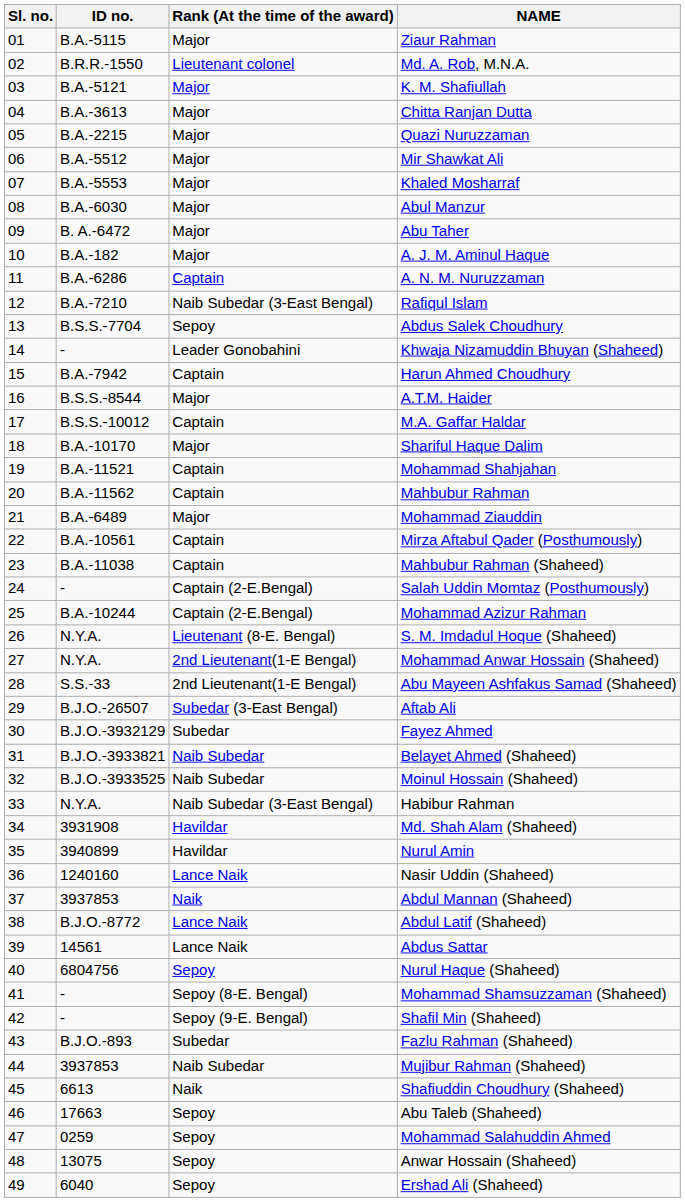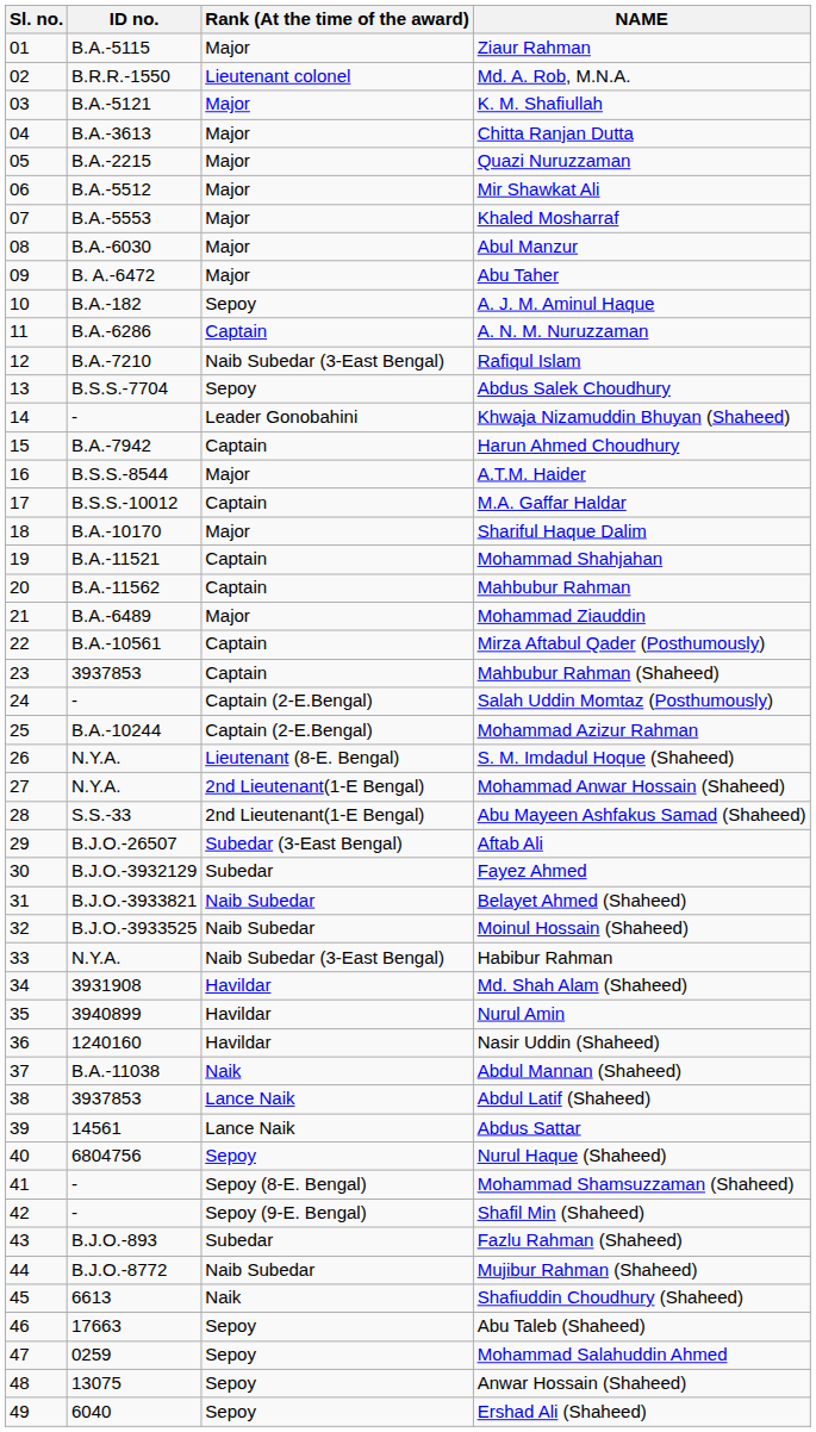 <table class ="wikitable">
 <tr>
 <th>Sl. no.</th>
 <th>ID no.</th>
 <th>Rank (At the time of the award)</th>
 <th>NAME</th>
 </tr>
 <tr>
 <td>01</td>
 <td>B.A.-5115</td>
 <td>Major</td>
 <td><a href='#'>Ziaur Rahman</a></td>
 </tr>
 <tr>
 <td>02</td>
 <td>B.R.R.-1550</td>
 <td><a href='#'>Lieutenant colonel</a></td>
 <td><a href='#'>Md. A. Rob</a>, M.N.A.</td>
 </tr>
 <tr>
 <td>03</td>
 <td>B.A.-5121</td>
 <td><a href='#'>Major</a></td>
 <td><a href='#'>K. M. Shafiullah</a></td>
 </tr>
 <tr>
 <td>04</td>
 <td>B.A.-3613</td>
 <td>Major</td>
 <td><a href='#'>Chitta Ranjan Dutta</a></td>
 </tr>
 <tr>
 <td>05</td>
 <td>B.A.-2215</td>
 <td>Major</td>
 <td><a href='#'>Quazi Nuruzzaman</a></td>
 </tr>
 <tr>
 <td>06</td>
 <td>B.A.-5512</td>
 <td>Major</td>
 <td><a href='#'>Mir Shawkat Ali</a></td>
 </tr>
 <tr>
 <td>07</td>
 <td>B.A.-5553</td>
 <td>Major</td>
 <td><a href='#'>Khaled Mosharraf</a></td>
 </tr>
 <tr>
 <td>08</td>
 <td>B.A.-6030</td>
 <td>Major</td>
 <td><a href='#'>Abul Manzur</a></td>
 </tr>
 <tr>
 <td>09</td>
 <td>B. A.-6472</td>
 <td>Major</td>
 <td><a href='#'>Abu Taher</a></td>
 </tr>
 <tr>
 <td>10</td>
 <td>B.A.-182</td>
-<td>Major</td>
+<td>Sepoy</td>
 <td><a href='#'>A. J. M. Aminul Haque</a></td>
 </tr>
 <tr>
 <td>11</td>
 <td>B.A.-6286</td>
 <td><a href='#'>Captain</a></td>
 <td><a href='#'>A. N. M. Nuruzzaman</a></td>
 </tr>
 <tr>
 <td>12</td>
 <td>B.A.-7210</td>
 <td>Naib Subedar (3-East Bengal)</td>
 <td><a href='#'>Rafiqul Islam</a></td>
 </tr>
 <tr>
 <td>13</td>
 <td>B.S.S.-7704</td>
 <td>Sepoy</td>
 <td><a href='#'>Abdus Salek Choudhury</a></td>
 </tr>
 <tr>
 <td>14</td>
 <td>-</td>
 <td>Leader Gonobahini</td>
 <td><a href='#'>Khwaja Nizamuddin Bhuyan</a> (<a href='#'>Shaheed</a>)</td>
 </tr>
 <tr>
 <td>15</td>
 <td>B.A.-7942</td>
 <td>Captain</td>
 <td><a href='#'>Harun Ahmed Choudhury</a></td>
 </tr>
 <tr>
 <td>16</td>
 <td>B.S.S.-8544</td>
 <td>Major</td>
 <td><a href='#'>A.T.M. Haider</a></td>
 </tr>
 <tr>
 <td>17</td>
 <td>B.S.S.-10012</td>
 <td>Captain</td>
 <td><a href='#'>M.A. Gaffar Haldar</a></td>
 </tr>
 <tr>
 <td>18</td>
 <td>B.A.-10170</td>
 <td>Major</td>
 <td><a href='#'>Shariful Haque Dalim</a></td>
 </tr>
 <tr>
 <td>19</td>
 <td>B.A.-11521</td>
 <td>Captain</td>
 <td><a href='#'>Mohammad Shahjahan</a></td>
 </tr>
 <tr>
 <td>20</td>
 <td>B.A.-11562</td>
 <td>Captain</td>
 <td><a href='#'>Mahbubur Rahman</a></td>
 </tr>
 <tr>
 <td>21</td>
 <td>B.A.-6489</td>
 <td>Major</td>
 <td><a href='#'>Mohammad Ziauddin</a></td>
 </tr>
 <tr>
 <td>22</td>
 <td>B.A.-10561</td>
 <td>Captain</td>
 <td><a href='#'>Mirza Aftabul Qader</a>  (<a href='#'>Posthumously</a>)</td>
 </tr>
 <tr>
 <td>23</td>
-<td>B.A.-11038</td>
+<td>3937853</td>
 <td>Captain</td>
 <td><a href='#'>Mahbubur Rahman</a> (Shaheed)</td>
 </tr>
 <tr>
 <td>24</td>
 <td>-</td>
 <td>Captain (2-E.Bengal)</td>
 <td><a href='#'>Salah Uddin Momtaz</a> (<a href='#'>Posthumously</a>)</td>
 </tr>
 <tr>
 <td>25</td>
 <td>B.A.-10244</td>
 <td>Captain (2-E.Bengal)</td>
 <td><a href='#'>Mohammad Azizur Rahman</a></td>
 </tr>
 <tr>
 <td>26</td>
 <td>N.Y.A.</td>
 <td><a href='#'>Lieutenant</a> (8-E. Bengal)</td>
 <td><a href='#'>S. M. Imdadul Hoque</a> (Shaheed)</td>
 </tr>
 <tr>
 <td>27</td>
 <td>N.Y.A.</td>
 <td><a href='#'>2nd Lieutenant</a>(1-E Bengal)</td>
 <td><a href='#'>Mohammad Anwar Hossain</a> (Shaheed)</td>
 </tr>
 <tr>
 <td>28</td>
 <td>S.S.-33</td>
 <td>2nd Lieutenant(1-E Bengal)</td>
 <td><a href='#'>Abu Mayeen Ashfakus Samad</a> (Shaheed)</td>
 </tr>
 <tr>
 <td>29</td>
 <td>B.J.O.-26507</td>
 <td><a href='#'>Subedar</a> (3-East Bengal)</td>
 <td><a href='#'>Aftab Ali</a></td>
 </tr>
 <tr>
 <td>30</td>
 <td>B.J.O.-3932129</td>
 <td>Subedar</td>
 <td><a href='#'>Fayez Ahmed</a></td>
 </tr>
 <tr>
 <td>31</td>
 <td>B.J.O.-3933821</td>
 <td><a href='#'>Naib Subedar</a></td>
 <td><a href='#'>Belayet Ahmed</a> (Shaheed)</td>
 </tr>
 <tr>
 <td>32</td>
 <td>B.J.O.-3933525</td>
 <td>Naib Subedar</td>
 <td><a href='#'>Moinul Hossain</a> (Shaheed)</td>
 </tr>
 <tr>
 <td>33</td>
 <td>N.Y.A.</td>
 <td>Naib Subedar (3-East Bengal)</td>
 <td>Habibur Rahman</td>
 </tr>
 <tr>
 <td>34</td>
 <td>3931908</td>
 <td><a href='#'>Havildar</a></td>
 <td><a href='#'>Md. Shah Alam</a> (Shaheed)</td>
 </tr>
 <tr>
 <td>35</td>
 <td>3940899</td>
 <td>Havildar</td>
 <td><a href='#'>Nurul Amin</a></td>
 </tr>
 <tr>
 <td>36</td>
 <td>1240160</td>
-<td><a href='#'>Lance Naik</a></td>
+<td>Havildar</td>
 <td>Nasir Uddin (Shaheed)</td>
 </tr>
 <tr>
 <td>37</td>
-<td>3937853</td>
+<td>B.A.-11038</td>
 <td><a href='#'>Naik</a></td>
 <td><a href='#'>Abdul Mannan</a> (Shaheed)</td>
 </tr>
 <tr>
 <td>38</td>
-<td>B.J.O.-8772</td>
+<td>3937853</td>
 <td><a href='#'>Lance Naik</a></td>
 <td><a href='#'>Abdul Latif</a> (Shaheed)</td>
 </tr>
 <tr>
 <td>39</td>
 <td>14561</td>
 <td>Lance Naik</td>
 <td><a href='#'>Abdus Sattar</a></td>
 </tr>
 <tr>
 <td>40</td>
 <td>6804756</td>
 <td><a href='#'>Sepoy</a></td>
 <td><a href='#'>Nurul Haque</a> (Shaheed)</td>
 </tr>
 <tr>
 <td>41</td>
 <td>-</td>
 <td>Sepoy (8-E. Bengal)</td>
 <td><a href='#'>Mohammad Shamsuzzaman</a> (Shaheed)</td>
 </tr>
 <tr>
 <td>42</td>
 <td>-</td>
 <td>Sepoy (9-E. Bengal)</td>
 <td><a href='#'>Shafil Min</a> (Shaheed)</td>
 </tr>
 <tr>
 <td>43</td>
 <td>B.J.O.-893</td>
 <td>Subedar</td>
 <td><a href='#'>Fazlu Rahman</a> (Shaheed)</td>
 </tr>
 <tr>
 <td>44</td>
-<td>3937853</td>
+<td>B.J.O.-8772</td>
 <td>Naib Subedar</td>
 <td><a href='#'>Mujibur Rahman</a> (Shaheed)</td>
 </tr>
 <tr>
 <td>45</td>
 <td>6613</td>
 <td>Naik</td>
 <td><a href='#'>Shafiuddin Choudhury</a> (Shaheed)</td>
 </tr>
 <tr>
 <td>46</td>
 <td>17663</td>
 <td>Sepoy</td>
 <td>Abu Taleb (Shaheed)</td>
 </tr>
 <tr>
 <td>47</td>
 <td>0259</td>
 <td>Sepoy</td>
 <td><a href='#'>Mohammad Salahuddin Ahmed</a></td>
 </tr>
 <tr>
 <td>48</td>
 <td>13075</td>
 <td>Sepoy</td>
 <td>Anwar Hossain (Shaheed)</td>
 </tr>
 <tr>
 <td>49</td>
 <td>6040</td>
 <td>Sepoy</td>
 <td><a href='#'>Ershad Ali</a> (Shaheed)</td>
 </tr>
 </table>
